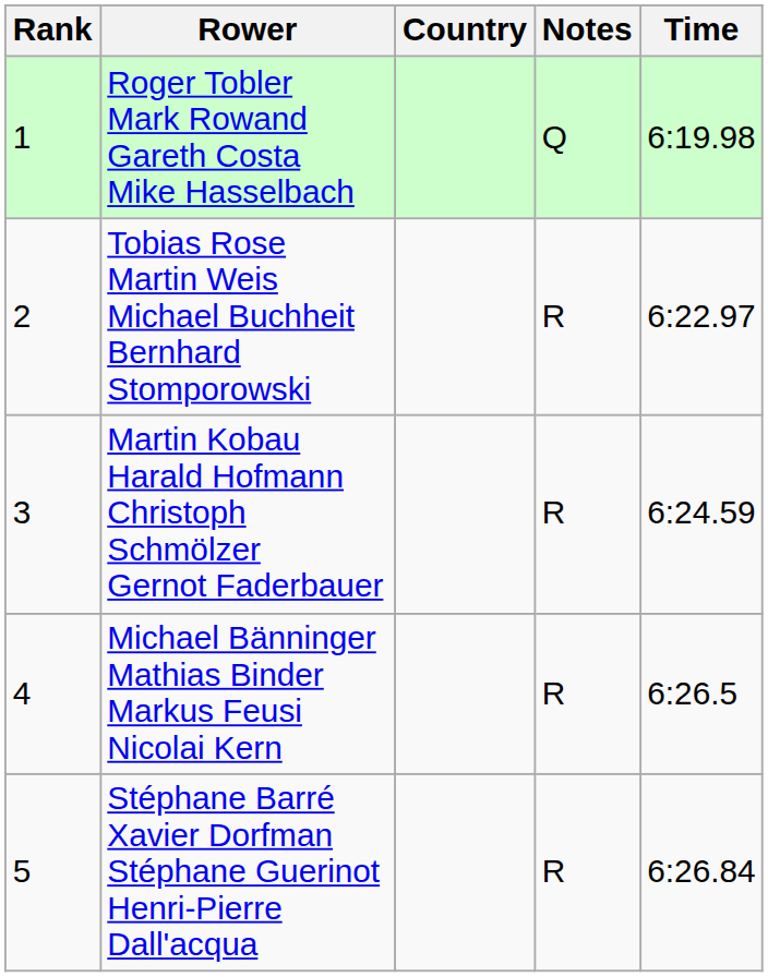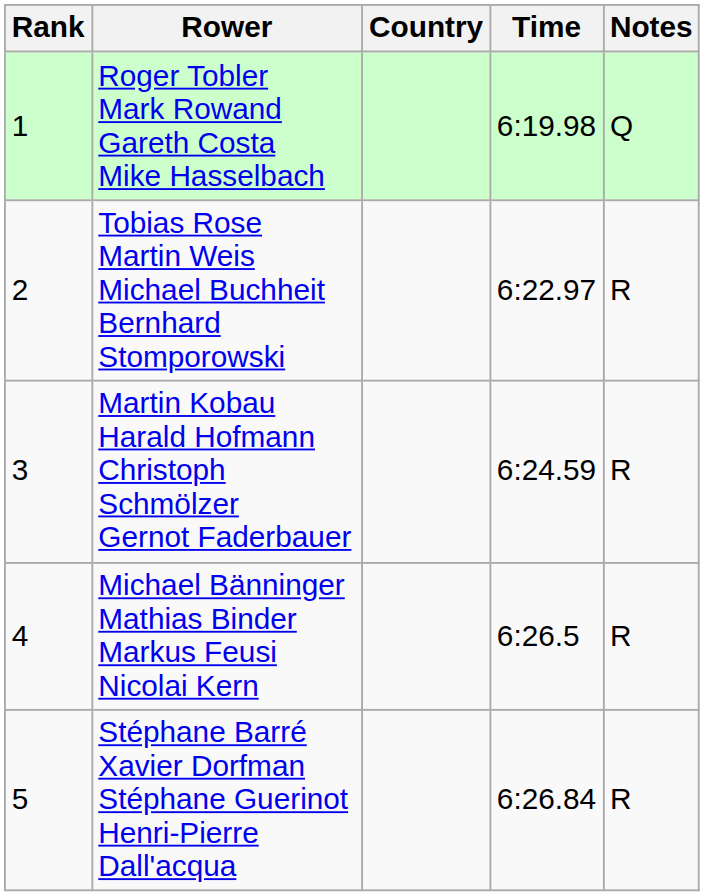 <table class="wikitable sortable" width=60%>
 <tr>
 <th>Rank</th>
 <th>Rower</th>
 <th>Country</th>
+<th>Time</th>
 <th>Notes</th>
-<th>Time</th>
 </tr>
 <tr bgcolor=ccffcc>
 <td>1</td>
 <td><a href='#'>Roger Tobler</a><br><a href='#'>Mark Rowand</a><br><a href='#'>Gareth Costa</a><br><a href='#'>Mike Hasselbach</a></td>
 <td></td>
+<td>6:19.98</td>
 <td>Q</td>
-<td>6:19.98</td>
 </tr>
 <tr>
 <td>2</td>
 <td><a href='#'>Tobias Rose</a><br><a href='#'>Martin Weis</a><br><a href='#'>Michael Buchheit</a><br><a href='#'>Bernhard Stomporowski</a></td>
 <td></td>
+<td>6:22.97</td>
 <td>R</td>
-<td>6:22.97</td>
 </tr>
 <tr>
 <td>3</td>
 <td><a href='#'>Martin Kobau</a><br><a href='#'>Harald Hofmann</a><br><a href='#'>Christoph Schmölzer</a><br><a href='#'>Gernot Faderbauer</a></td>
 <td></td>
+<td>6:24.59</td>
 <td>R</td>
-<td>6:24.59</td>
 </tr>
 <tr>
 <td>4</td>
 <td><a href='#'>Michael Bänninger</a><br><a href='#'>Mathias Binder</a><br><a href='#'>Markus Feusi</a><br><a href='#'>Nicolai Kern</a></td>
 <td></td>
+<td>6:26.5</td>
 <td>R</td>
-<td>6:26.5</td>
 </tr>
 <tr>
 <td>5</td>
 <td><a href='#'>Stéphane Barré</a><br><a href='#'>Xavier Dorfman</a><br><a href='#'>Stéphane Guerinot</a><br><a href='#'>Henri-Pierre Dall'acqua</a></td>
 <td></td>
+<td>6:26.84</td>
 <td>R</td>
-<td>6:26.84</td>
 </tr>
 </table>
